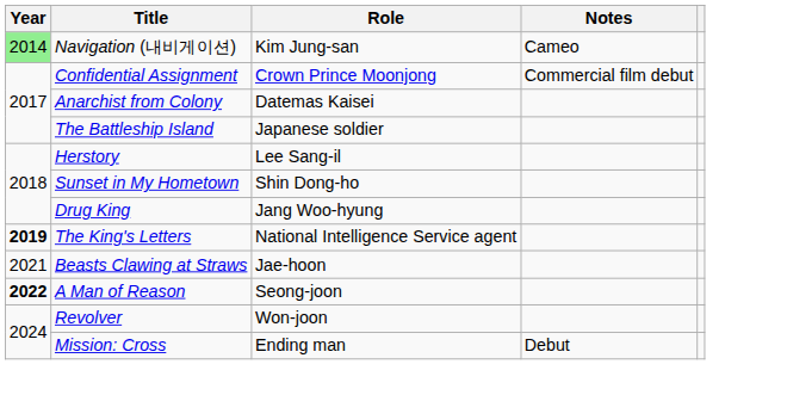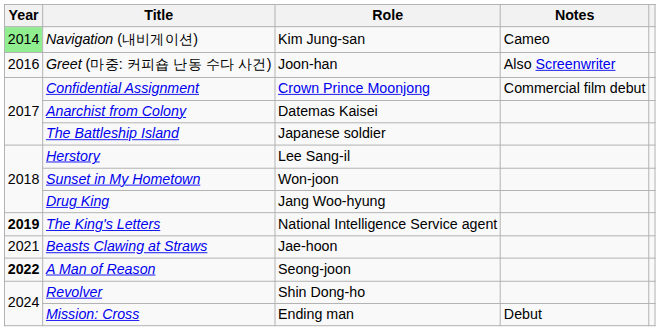 <table class="wikitable sortable">
 <tr>
 <th>Year</th>
 <th>Title</th>
 <th>Role</th>
 <th>Notes</th>
 <th class="unsortable"></th>
 </tr>
 <tr>
 <td style="background: lightgreen;">2014</td>
 <td><em>Navigation</em> (내비게이션)</td>
 <td>Kim Jung-san</td>
 <td>Cameo</td>
+<td></td>
+</tr>
+<tr>
+<td>2016</td>
+<td><em>Greet</em> (마중: 커피숍 난동 수다 사건)</td>
+<td>Joon-han</td>
+<td>Also <a href='#'>Screenwriter</a></td>
 <td></td>
 </tr>
 <tr>
 <td rowspan="3">2017</td>
 <td><em><a href='#'>Confidential Assignment</a></em></td>
 <td><a href='#'>Crown Prince Moonjong</a></td>
 <td>Commercial film debut</td>
 <td></td>
 </tr>
 <tr>
 <td><em><a href='#'>Anarchist from Colony</a></em></td>
 <td>Datemas Kaisei</td>
 <td></td>
 <td></td>
 </tr>
 <tr>
 <td><em><a href='#'>The Battleship Island</a></em></td>
 <td>Japanese soldier</td>
 <td></td>
 <td></td>
 </tr>
 <tr>
 <td rowspan="3">2018</td>
 <td><em><a href='#'>Herstory</a></em></td>
 <td>Lee Sang-il</td>
 <td></td>
 <td></td>
 </tr>
 <tr>
 <td><em><a href='#'>Sunset in My Hometown</a></em></td>
-<td>Shin Dong-ho</td>
+<td>Won-joon</td>
 <td></td>
 <td></td>
 </tr>
 <tr>
 <td><em><a href='#'>Drug King</a></em></td>
 <td>Jang Woo-hyung</td>
 <td></td>
 <td></td>
 </tr>
 <tr>
 <td><strong>2019</strong></td>
 <td><em><a href='#'>The King's Letters</a></em></td>
 <td>National Intelligence Service agent</td>
 <td></td>
 <td></td>
 </tr>
 <tr>
 <td>2021</td>
 <td><em><a href='#'>Beasts Clawing at Straws</a></em></td>
 <td>Jae-hoon</td>
 <td></td>
 <td></td>
 </tr>
 <tr>
 <td><strong>2022</strong></td>
 <td><em><a href='#'>A Man of Reason</a></em></td>
 <td>Seong-joon</td>
 <td></td>
 <td></td>
 </tr>
 <tr>
 <td rowspan="2">2024</td>
 <td><em><a href='#'>Revolver</a></em></td>
-<td>Won-joon</td>
+<td>Shin Dong-ho</td>
 <td></td>
 <td></td>
 </tr>
 <tr>
 <td><em><a href='#'>Mission: Cross</a></em></td>
 <td>Ending man</td>
 <td>Debut</td>
 <td></td>
 </tr>
 </table>
